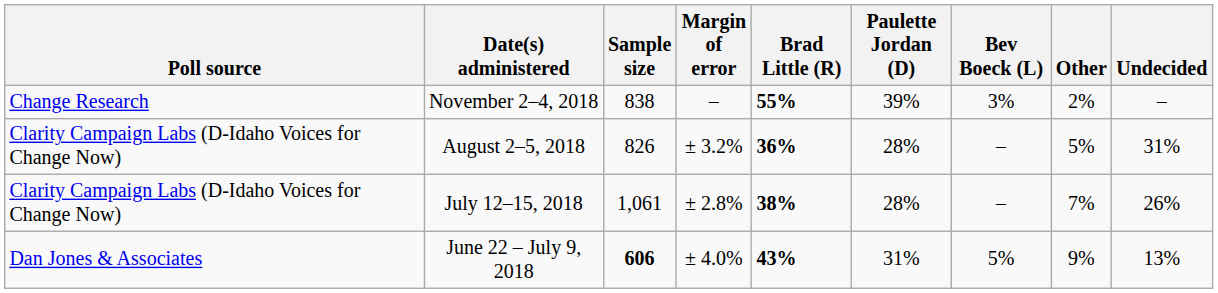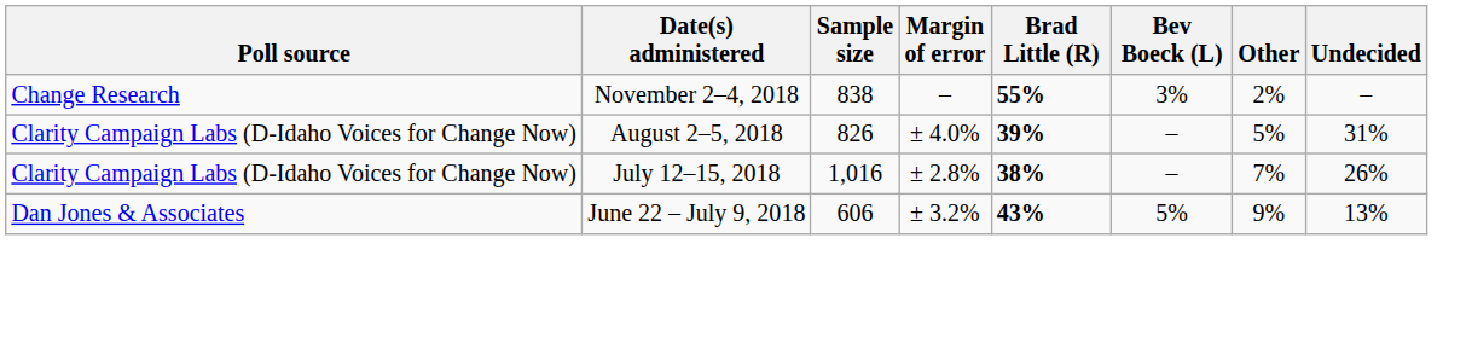 <table class="wikitable" style="font-size:90%">
 <tr valign=bottom>
 <th>Poll source</th>
 <th>Date(s)<br>administered</th>
 <th>Sample<br>size</th>
 <th>Margin<br>of error</th>
 <th style="width:65px;">Brad<br>Little (R)</th>
-<th style="width:65px;">Paulette<br>Jordan (D)</th>
 <th style="width:65px;">Bev<br>Boeck (L)</th>
 <th>Other</th>
 <th>Undecided</th>
 </tr>
 <tr>
 <td><a href='#'>Change Research</a></td>
 <td align=center>November 2–4, 2018</td>
 <td align=center>838</td>
 <td align=center>–</td>
 <td><strong>55%</strong></td>
-<td align=center>39%</td>
 <td align=center>3%</td>
 <td align=center>2%</td>
 <td align=center>–</td>
 </tr>
 <tr>
 <td><a href='#'>Clarity Campaign Labs</a> (D-Idaho Voices for Change Now)</td>
 <td align=center>August 2–5, 2018</td>
 <td align=center>826</td>
-<td align=center>± 3.2%</td>
-<td><strong>36%</strong></td>
-<td align=center>28%</td>
+<td align=center>± 4.0%</td>
+<td><strong>39%</strong></td>
 <td align=center>–</td>
 <td align=center>5%</td>
 <td align=center>31%</td>
 </tr>
 <tr>
 <td><a href='#'>Clarity Campaign Labs</a> (D-Idaho Voices for Change Now)</td>
 <td align=center>July 12–15, 2018</td>
-<td align=center>1,061</td>
+<td align=center>1,016</td>
 <td align=center>± 2.8%</td>
 <td><strong>38%</strong></td>
-<td align=center>28%</td>
 <td align=center>–</td>
 <td align=center>7%</td>
 <td align=center>26%</td>
 </tr>
 <tr>
 <td><a href='#'>Dan Jones & Associates</a></td>
 <td align=center>June 22 – July 9, 2018</td>
-<td align=center><strong>606</strong></td>
-<td align=center>± 4.0%</td>
+<td align=center>606</td>
+<td align=center>± 3.2%</td>
 <td><strong>43%</strong></td>
-<td align=center>31%</td>
 <td align=center>5%</td>
 <td align=center>9%</td>
 <td align=center>13%</td>
 </tr>
 </table>
